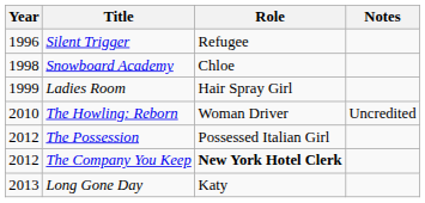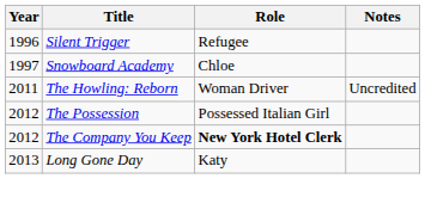 <table class="wikitable sortable">
 <tr>
 <th>Year</th>
 <th>Title</th>
 <th>Role</th>
 <th>Notes</th>
 </tr>
 <tr>
 <td>1996</td>
 <td><em><a href='#'>Silent Trigger</a></em></td>
 <td>Refugee</td>
 <td></td>
 </tr>
 <tr>
-<td>1998</td>
+<td>1997</td>
 <td><em><a href='#'>Snowboard Academy</a></em></td>
 <td>Chloe</td>
 <td></td>
 </tr>
 <tr>
-<td>1999</td>
-<td><em>Ladies Room</em></td>
-<td>Hair Spray Girl</td>
-<td></td>
-</tr>
-<tr>
-<td>2010</td>
+<td>2011</td>
 <td><em><a href='#'>The Howling: Reborn</a></em></td>
 <td>Woman Driver</td>
 <td>Uncredited</td>
 </tr>
 <tr>
 <td>2012</td>
 <td><em><a href='#'>The Possession</a></em></td>
 <td>Possessed Italian Girl</td>
 <td></td>
 </tr>
 <tr>
 <td>2012</td>
 <td><a href='#'><em>The Company You Keep</em></a></td>
 <td><strong>New York Hotel Clerk</strong></td>
 <td></td>
 </tr>
 <tr>
 <td>2013</td>
 <td><em>Long Gone Day</em></td>
 <td>Katy</td>
 <td></td>
 </tr>
 </table>
